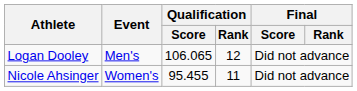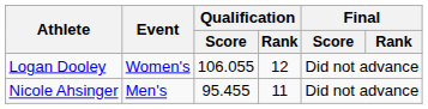 <table class=wikitable style=font-size:90%;text-align:center>
 <tr>
 <th rowspan=2>Athlete</th>
 <th rowspan=2>Event</th>
 <th colspan=2>Qualification</th>
 <th colspan=2>Final</th>
 </tr>
 <tr style=font-size:95%>
 <th>Score</th>
 <th>Rank</th>
 <th>Score</th>
 <th>Rank</th>
 </tr>
 <tr>
 <td align=left><a href='#'>Logan Dooley</a></td>
-<td align=left><a href='#'>Men's</a></td>
-<td>106.065</td>
+<td align=left><a href='#'>Women's</a></td>
+<td>106.055</td>
 <td>12</td>
 <td colspan=2>Did not advance</td>
 </tr>
 <tr>
 <td align=left><a href='#'>Nicole Ahsinger</a></td>
-<td align=left><a href='#'>Women's</a></td>
+<td align=left><a href='#'>Men's</a></td>
 <td>95.455</td>
 <td>11</td>
 <td colspan=2>Did not advance</td>
 </tr>
 </table>
